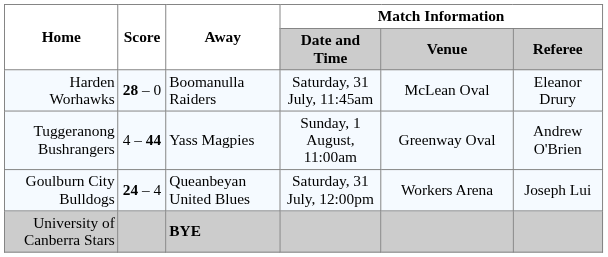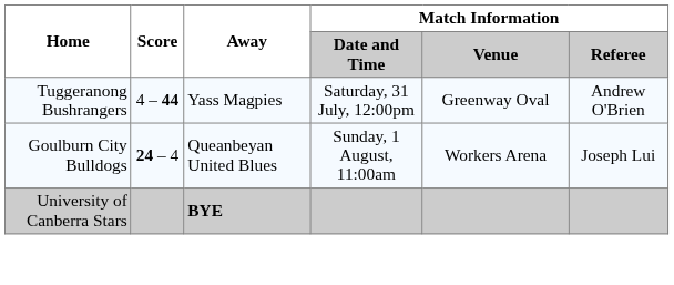 <table border="1" cellpadding="3" cellspacing="0" width="100%" style="border-collapse:collapse;  text-align:center;">
 <tr>
 <th rowspan="2" width="19%">Home</th>
 <th rowspan="2" width="8%">Score</th>
 <th rowspan="2" width="19%">Away</th>
 <th colspan="3">Match Information</th>
 </tr>
 <tr bgcolor="#CCCCCC">
 <th width="17%">Date and Time</th>
 <th width="22%">Venue</th>
 <th width="50%">Referee</th>
 </tr>
 <tr style="text-align:center; background:#f5faff;">
-<td align="right">Harden Worhawks </td>
-<td><strong>28</strong> – 0</td>
-<td align="left"> Boomanulla Raiders</td>
-<td>Saturday, 31 July, 11:45am</td>
-<td>McLean Oval</td>
-<td>Eleanor Drury</td>
-</tr>
-<tr style="text-align:center; background:#f5faff;">
 <td align="right">Tuggeranong Bushrangers </td>
 <td>4 – <strong>44</strong></td>
 <td align="left"> Yass Magpies</td>
-<td>Sunday, 1 August, 11:00am</td>
+<td>Saturday, 31 July, 12:00pm</td>
 <td>Greenway Oval</td>
 <td>Andrew O'Brien</td>
 </tr>
 <tr style="text-align:center; background:#f5faff;">
 <td align="right">Goulburn City Bulldogs </td>
 <td><strong>24</strong> – 4</td>
 <td align="left"> Queanbeyan United Blues</td>
-<td>Saturday, 31 July, 12:00pm</td>
+<td>Sunday, 1 August, 11:00am</td>
 <td>Workers Arena</td>
 <td>Joseph Lui</td>
 </tr>
 <tr style="text-align:center; background:#CCCCCC;">
 <td align="right">University of Canberra Stars </td>
 <td></td>
 <td align="left"><strong>BYE</strong></td>
 <td></td>
 <td></td>
 <td></td>
 </tr>
 </table>
